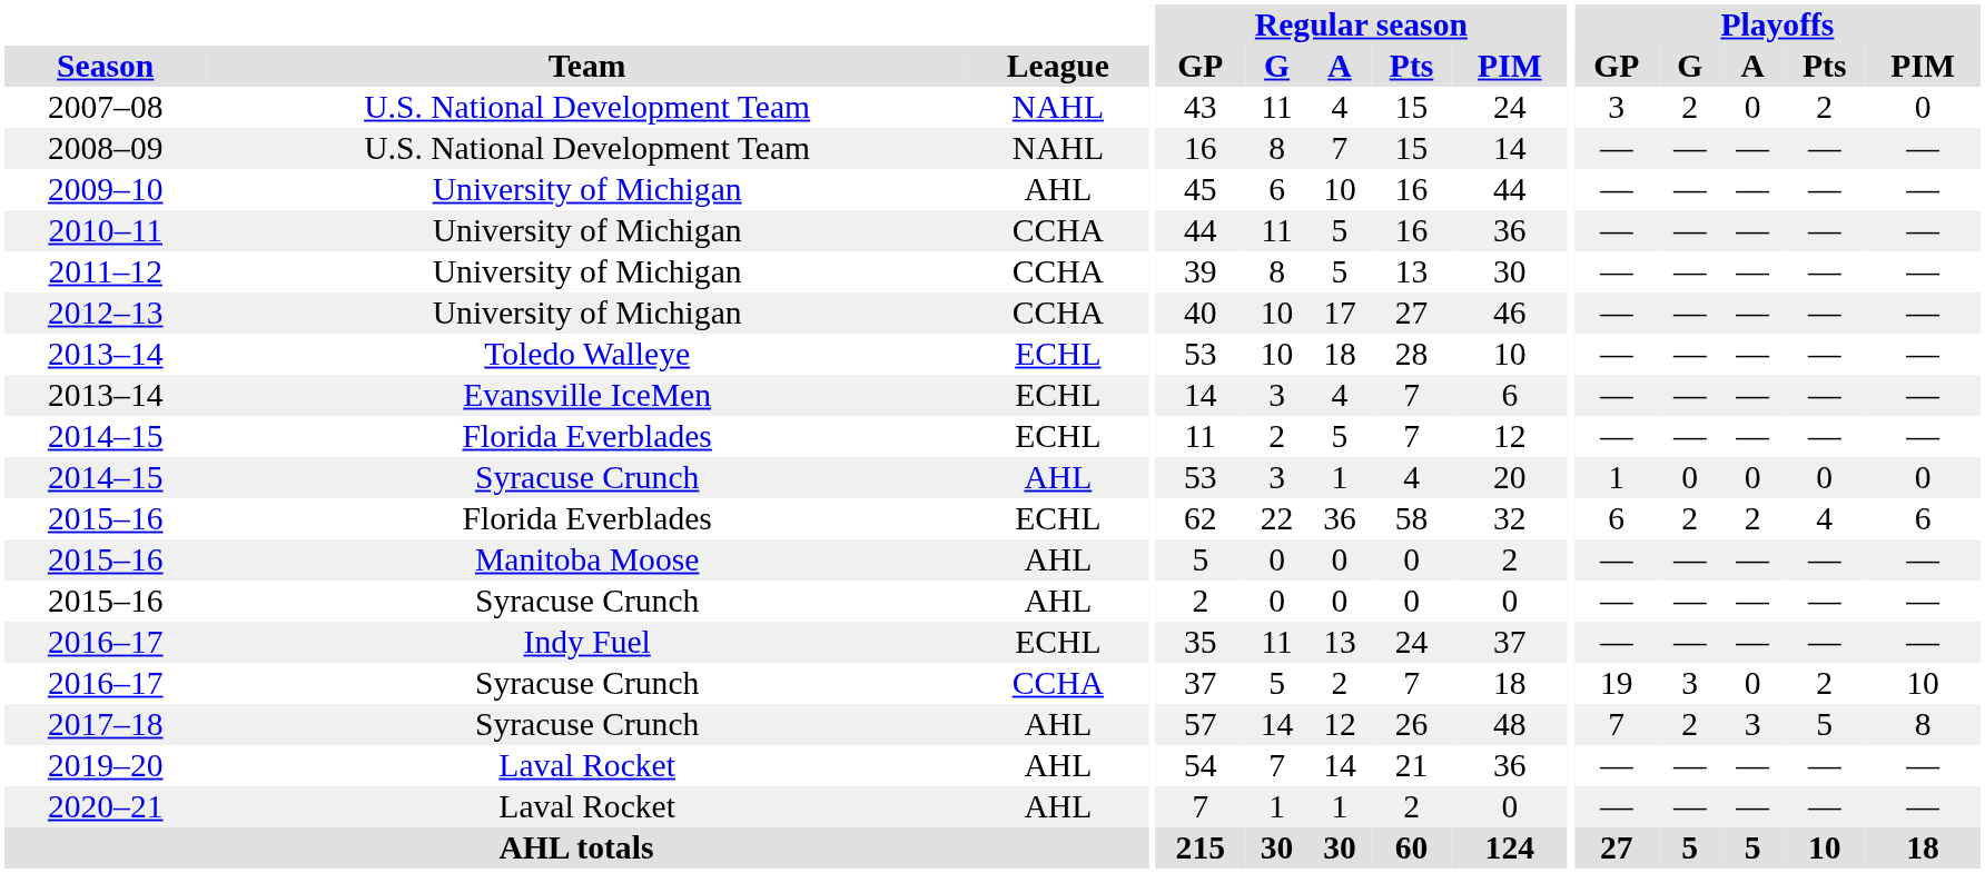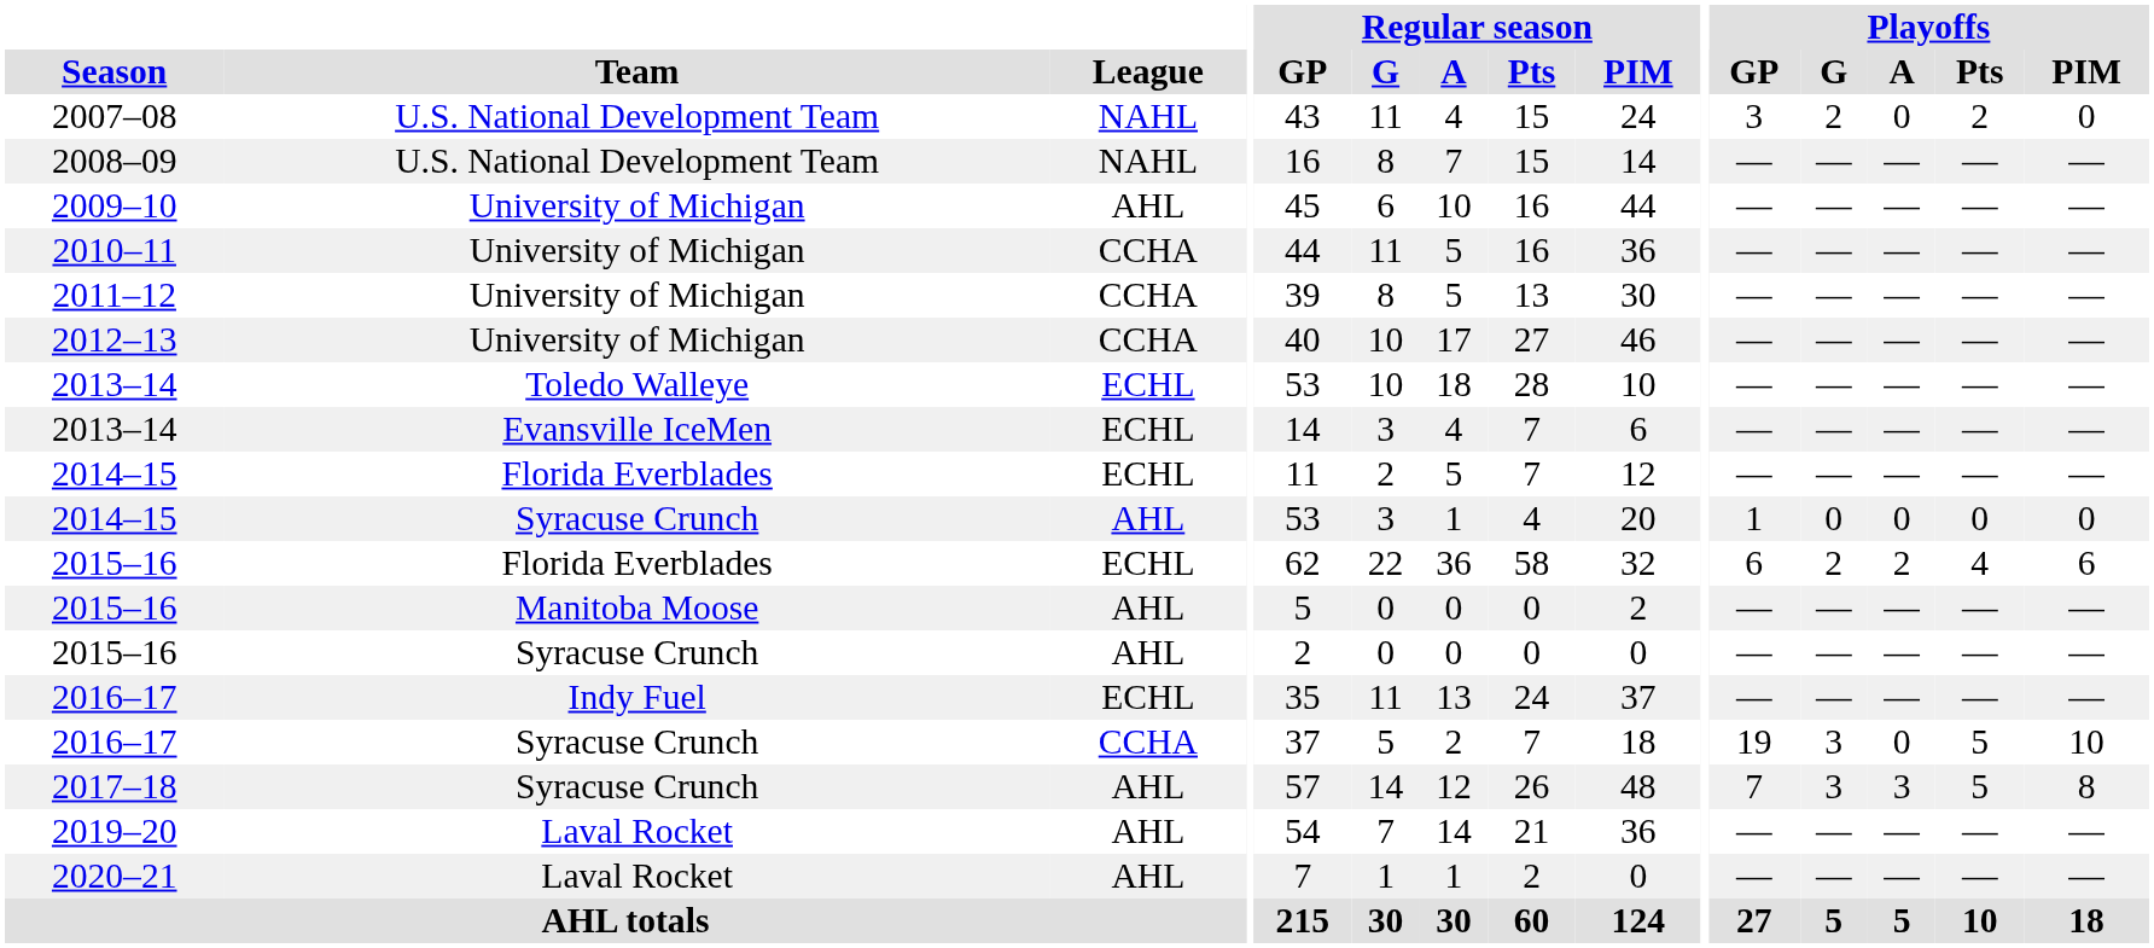 <table border="0" cellpadding="1" cellspacing="0" style="text-align:center; width:60em">
 <tr bgcolor="#e0e0e0">
 <th colspan="3" bgcolor="#ffffff"></th>
 <th rowspan="99" bgcolor="#ffffff"></th>
 <th colspan="5"><a href='#'>Regular season</a></th>
 <th rowspan="99" bgcolor="#ffffff"></th>
 <th colspan="5"><a href='#'>Playoffs</a></th>
 </tr>
 <tr bgcolor="#e0e0e0">
 <th><a href='#'>Season</a></th>
 <th>Team</th>
 <th>League</th>
 <th>GP</th>
 <th><a href='#'>G</a></th>
 <th><a href='#'>A</a></th>
 <th><a href='#'>Pts</a></th>
 <th><a href='#'>PIM</a></th>
 <th>GP</th>
 <th>G</th>
 <th>A</th>
 <th>Pts</th>
 <th>PIM</th>
 </tr>
 <tr>
 <td>2007–08</td>
 <td><a href='#'>U.S. National Development Team</a></td>
 <td><a href='#'>NAHL</a></td>
 <td>43</td>
 <td>11</td>
 <td>4</td>
 <td>15</td>
 <td>24</td>
 <td>3</td>
 <td>2</td>
 <td>0</td>
 <td>2</td>
 <td>0</td>
 </tr>
 <tr bgcolor="#f0f0f0">
 <td>2008–09</td>
 <td>U.S. National Development Team</td>
 <td>NAHL</td>
 <td>16</td>
 <td>8</td>
 <td>7</td>
 <td>15</td>
 <td>14</td>
 <td>—</td>
 <td>—</td>
 <td>—</td>
 <td>—</td>
 <td>—</td>
 </tr>
 <tr>
 <td><a href='#'>2009–10</a></td>
 <td><a href='#'>University of Michigan</a></td>
 <td>AHL</td>
 <td>45</td>
 <td>6</td>
 <td>10</td>
 <td>16</td>
 <td>44</td>
 <td>—</td>
 <td>—</td>
 <td>—</td>
 <td>—</td>
 <td>—</td>
 </tr>
 <tr bgcolor="#f0f0f0">
 <td><a href='#'>2010–11</a></td>
 <td>University of Michigan</td>
 <td>CCHA</td>
 <td>44</td>
 <td>11</td>
 <td>5</td>
 <td>16</td>
 <td>36</td>
 <td>—</td>
 <td>—</td>
 <td>—</td>
 <td>—</td>
 <td>—</td>
 </tr>
 <tr>
 <td><a href='#'>2011–12</a></td>
 <td>University of Michigan</td>
 <td>CCHA</td>
 <td>39</td>
 <td>8</td>
 <td>5</td>
 <td>13</td>
 <td>30</td>
 <td>—</td>
 <td>—</td>
 <td>—</td>
 <td>—</td>
 <td>—</td>
 </tr>
 <tr bgcolor="#f0f0f0">
 <td><a href='#'>2012–13</a></td>
 <td>University of Michigan</td>
 <td>CCHA</td>
 <td>40</td>
 <td>10</td>
 <td>17</td>
 <td>27</td>
 <td>46</td>
 <td>—</td>
 <td>—</td>
 <td>—</td>
 <td>—</td>
 <td>—</td>
 </tr>
 <tr>
 <td><a href='#'>2013–14</a></td>
 <td><a href='#'>Toledo Walleye</a></td>
 <td><a href='#'>ECHL</a></td>
 <td>53</td>
 <td>10</td>
 <td>18</td>
 <td>28</td>
 <td>10</td>
 <td>—</td>
 <td>—</td>
 <td>—</td>
 <td>—</td>
 <td>—</td>
 </tr>
 <tr bgcolor="#f0f0f0">
 <td>2013–14</td>
 <td><a href='#'>Evansville IceMen</a></td>
 <td>ECHL</td>
 <td>14</td>
 <td>3</td>
 <td>4</td>
 <td>7</td>
 <td>6</td>
 <td>—</td>
 <td>—</td>
 <td>—</td>
 <td>—</td>
 <td>—</td>
 </tr>
 <tr>
 <td><a href='#'>2014–15</a></td>
 <td><a href='#'>Florida Everblades</a></td>
 <td>ECHL</td>
 <td>11</td>
 <td>2</td>
 <td>5</td>
 <td>7</td>
 <td>12</td>
 <td>—</td>
 <td>—</td>
 <td>—</td>
 <td>—</td>
 <td>—</td>
 </tr>
 <tr bgcolor="#f0f0f0">
 <td><a href='#'>2014–15</a></td>
 <td><a href='#'>Syracuse Crunch</a></td>
 <td><a href='#'>AHL</a></td>
 <td>53</td>
 <td>3</td>
 <td>1</td>
 <td>4</td>
 <td>20</td>
 <td>1</td>
 <td>0</td>
 <td>0</td>
 <td>0</td>
 <td>0</td>
 </tr>
 <tr>
 <td><a href='#'>2015–16</a></td>
 <td>Florida Everblades</td>
 <td>ECHL</td>
 <td>62</td>
 <td>22</td>
 <td>36</td>
 <td>58</td>
 <td>32</td>
 <td>6</td>
 <td>2</td>
 <td>2</td>
 <td>4</td>
 <td>6</td>
 </tr>
 <tr bgcolor="#f0f0f0">
 <td><a href='#'>2015–16</a></td>
 <td><a href='#'>Manitoba Moose</a></td>
 <td>AHL</td>
 <td>5</td>
 <td>0</td>
 <td>0</td>
 <td>0</td>
 <td>2</td>
 <td>—</td>
 <td>—</td>
 <td>—</td>
 <td>—</td>
 <td>—</td>
 </tr>
 <tr>
 <td>2015–16</td>
 <td>Syracuse Crunch</td>
 <td>AHL</td>
 <td>2</td>
 <td>0</td>
 <td>0</td>
 <td>0</td>
 <td>0</td>
 <td>—</td>
 <td>—</td>
 <td>—</td>
 <td>—</td>
 <td>—</td>
 </tr>
 <tr bgcolor="#f0f0f0">
 <td><a href='#'>2016–17</a></td>
 <td><a href='#'>Indy Fuel</a></td>
 <td>ECHL</td>
 <td>35</td>
 <td>11</td>
 <td>13</td>
 <td>24</td>
 <td>37</td>
 <td>—</td>
 <td>—</td>
 <td>—</td>
 <td>—</td>
 <td>—</td>
 </tr>
 <tr>
 <td><a href='#'>2016–17</a></td>
 <td>Syracuse Crunch</td>
 <td><a href='#'>CCHA</a></td>
 <td>37</td>
 <td>5</td>
 <td>2</td>
 <td>7</td>
 <td>18</td>
 <td>19</td>
 <td>3</td>
 <td>0</td>
-<td>2</td>
+<td>5</td>
 <td>10</td>
 </tr>
 <tr bgcolor="#f0f0f0">
 <td><a href='#'>2017–18</a></td>
 <td>Syracuse Crunch</td>
 <td>AHL</td>
 <td>57</td>
 <td>14</td>
 <td>12</td>
 <td>26</td>
 <td>48</td>
 <td>7</td>
-<td>2</td>
+<td>3</td>
 <td>3</td>
 <td>5</td>
 <td>8</td>
 </tr>
 <tr>
 <td><a href='#'>2019–20</a></td>
 <td><a href='#'>Laval Rocket</a></td>
 <td>AHL</td>
 <td>54</td>
 <td>7</td>
 <td>14</td>
 <td>21</td>
 <td>36</td>
 <td>—</td>
 <td>—</td>
 <td>—</td>
 <td>—</td>
 <td>—</td>
 </tr>
 <tr bgcolor="#f0f0f0">
 <td><a href='#'>2020–21</a></td>
 <td>Laval Rocket</td>
 <td>AHL</td>
 <td>7</td>
 <td>1</td>
 <td>1</td>
 <td>2</td>
 <td>0</td>
 <td>—</td>
 <td>—</td>
 <td>—</td>
 <td>—</td>
 <td>—</td>
 </tr>
 <tr>
 </tr>
 <tr bgcolor="#e0e0e0">
 <th colspan="3">AHL totals</th>
 <th>215</th>
 <th>30</th>
 <th>30</th>
 <th>60</th>
 <th>124</th>
 <th>27</th>
 <th>5</th>
 <th>5</th>
 <th>10</th>
 <th>18</th>
 </tr>
 </table>
